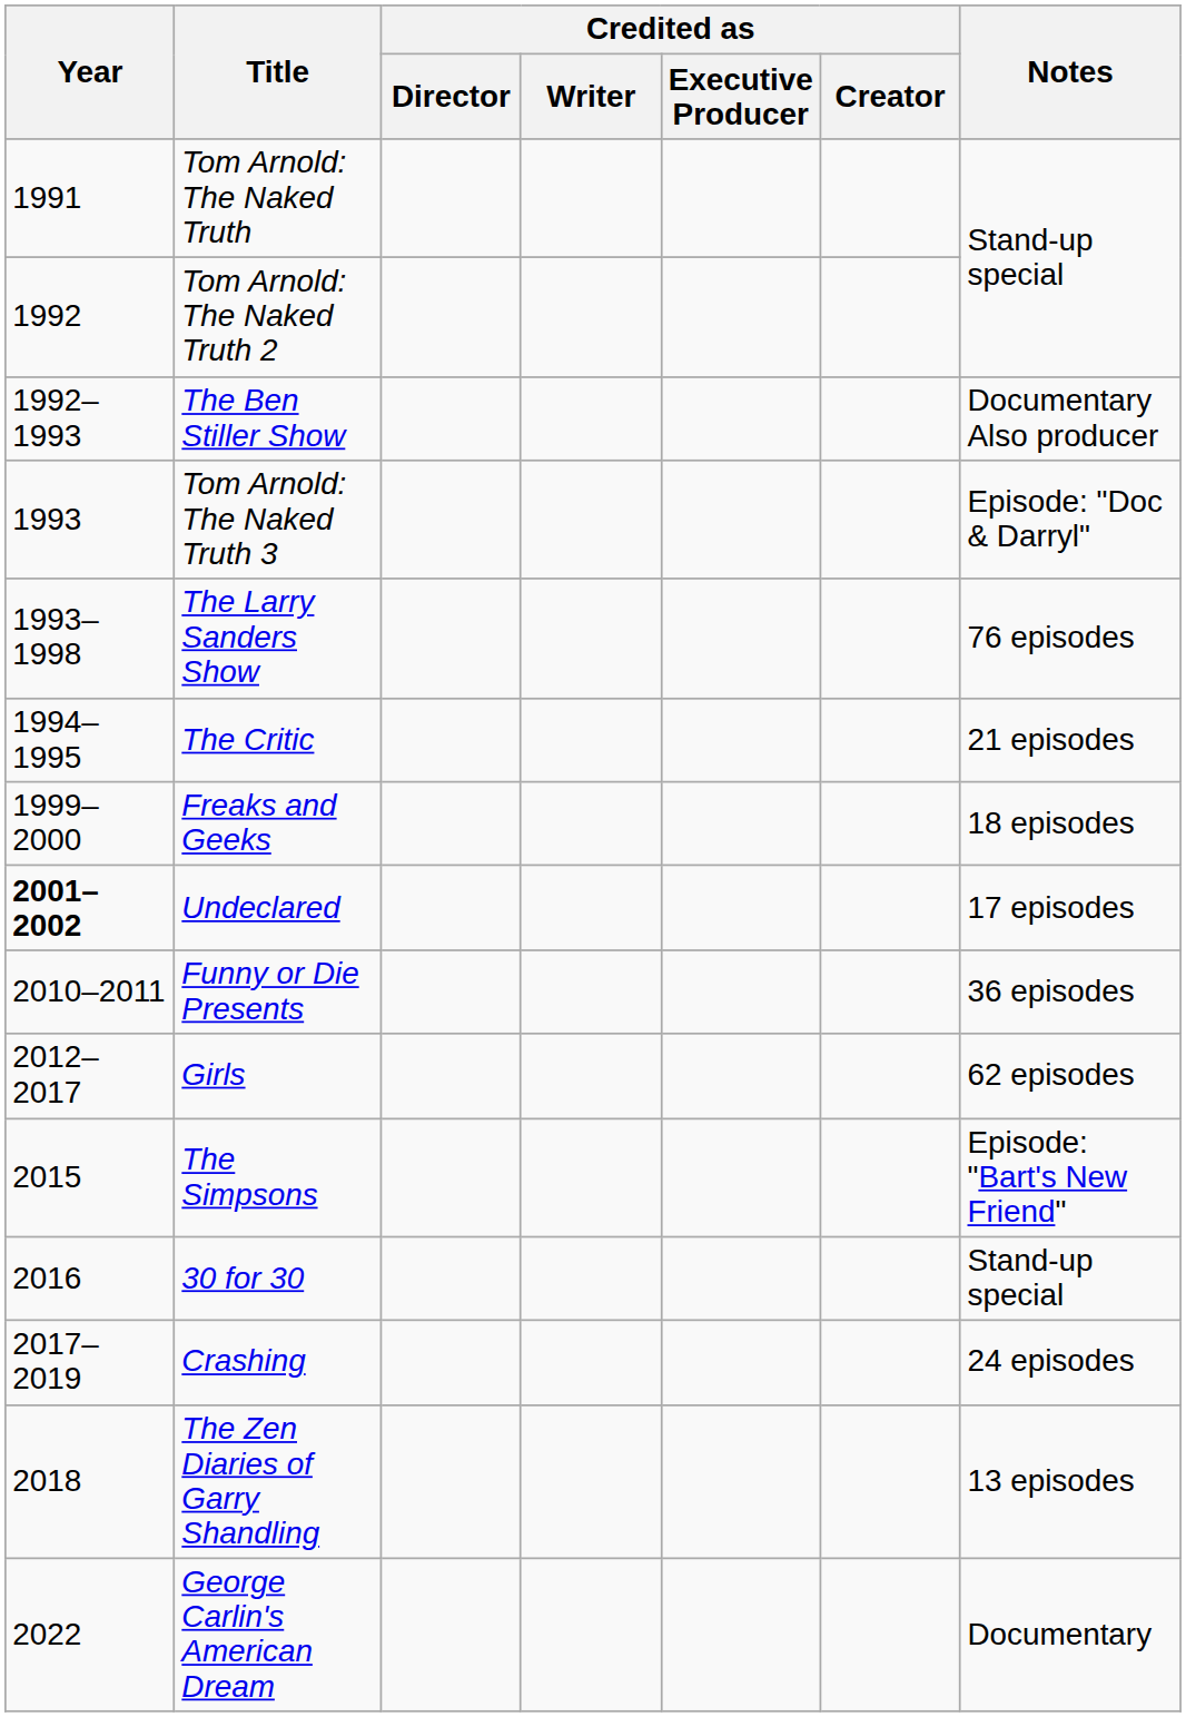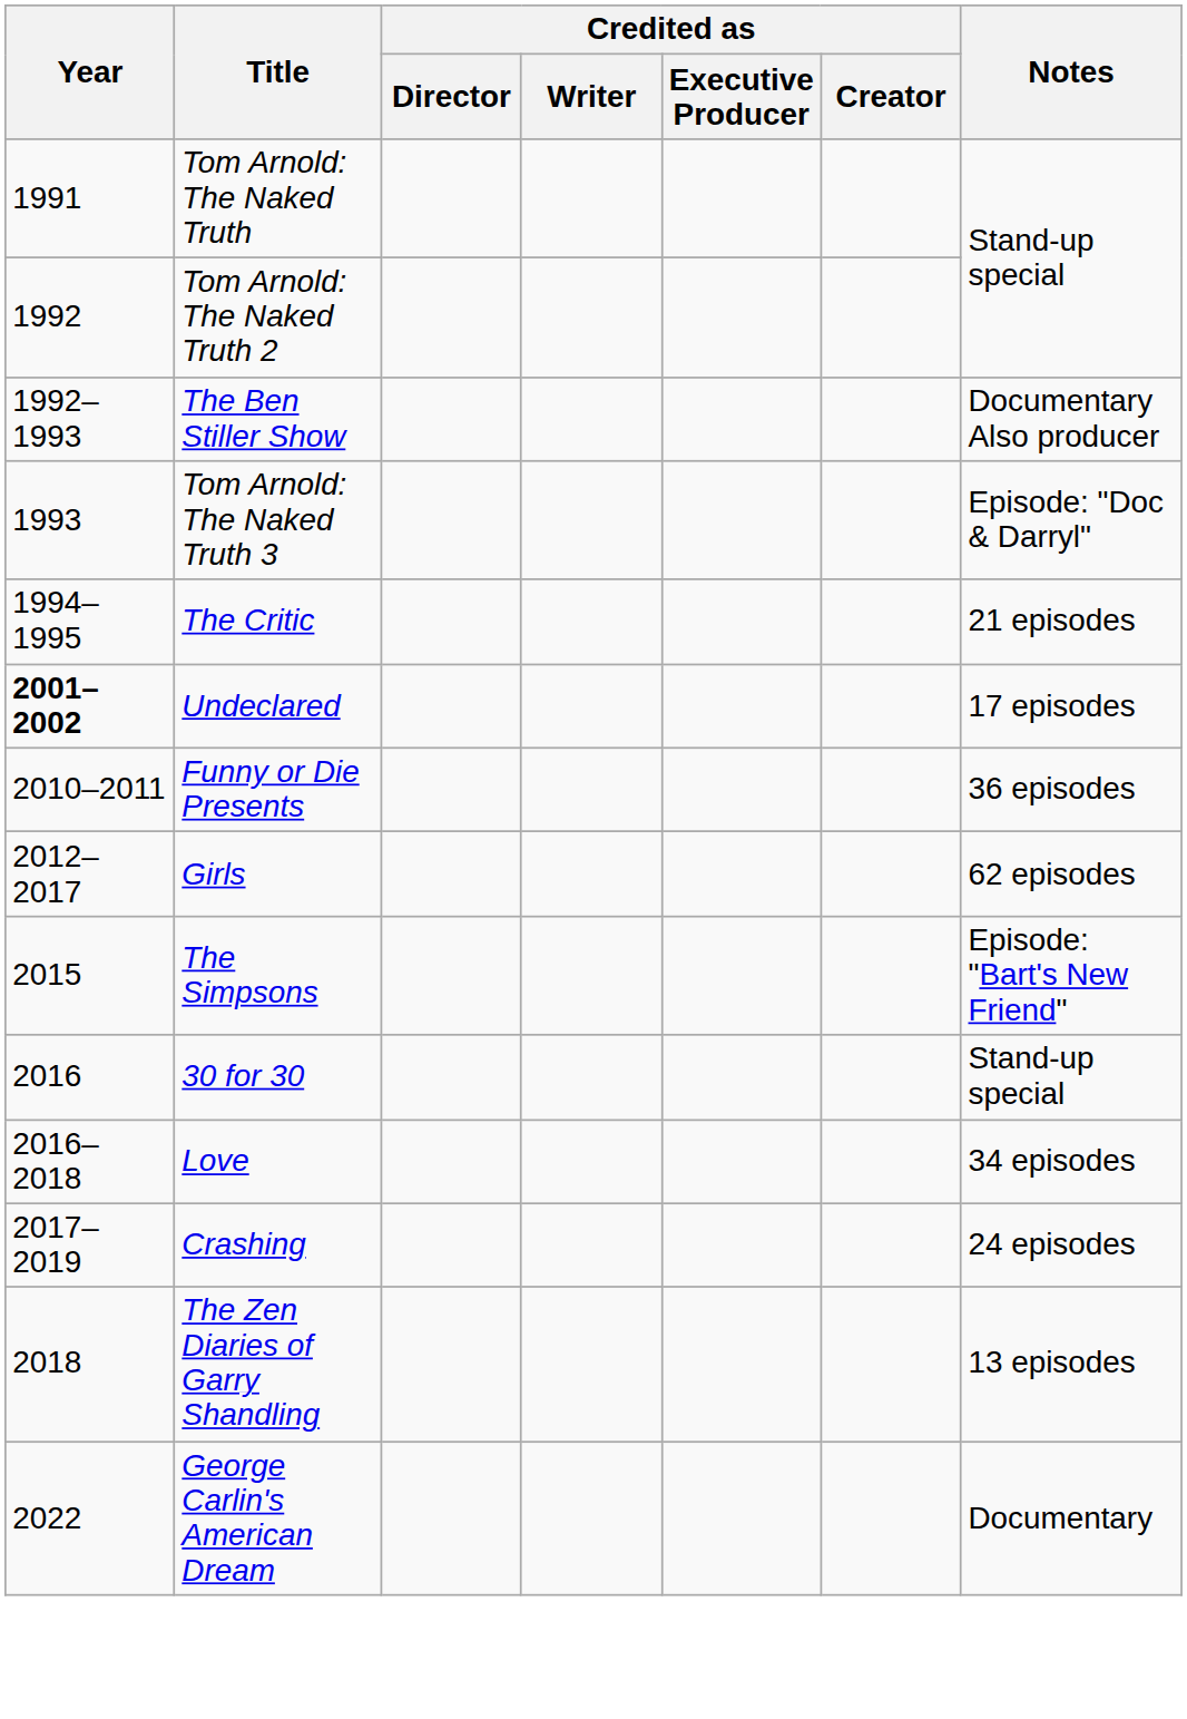 <table class="wikitable sortable plainrowheaders">
 <tr>
 <th rowspan="2" style="width:80px;">Year</th>
 <th rowspan="2">Title</th>
 <th colspan="4">Credited as</th>
 <th rowspan="2">Notes</th>
 </tr>
 <tr>
 <th width=65>Director</th>
 <th width=65>Writer</th>
 <th>Executive<br>Producer</th>
 <th width=65>Creator</th>
 </tr>
 <tr>
 <td>1991</td>
 <td><em>Tom Arnold: The Naked Truth</em></td>
 <td></td>
 <td></td>
 <td></td>
 <td></td>
 <td rowspan=2>Stand-up special</td>
 </tr>
 <tr>
 <td>1992</td>
 <td><em>Tom Arnold: The Naked Truth 2</em></td>
 <td></td>
 <td></td>
 <td></td>
 <td></td>
 </tr>
 <tr>
 <td>1992–1993</td>
 <td><em><a href='#'>The Ben Stiller Show</a></em></td>
 <td></td>
 <td></td>
 <td></td>
 <td></td>
 <td>Documentary<br>Also producer</td>
 </tr>
 <tr>
 <td>1993</td>
 <td><em>Tom Arnold: The Naked Truth 3</em></td>
 <td></td>
 <td></td>
 <td></td>
 <td></td>
 <td>Episode: "Doc & Darryl"</td>
 </tr>
 <tr>
-<td>1993–1998</td>
-<td><em><a href='#'>The Larry Sanders Show</a></em></td>
-<td></td>
-<td></td>
-<td></td>
-<td></td>
-<td>76 episodes</td>
-</tr>
-<tr>
 <td>1994–1995</td>
 <td><em><a href='#'>The Critic</a></em></td>
 <td></td>
 <td></td>
 <td></td>
 <td></td>
 <td>21 episodes</td>
-</tr>
-<tr>
-<td>1999–2000</td>
-<td><em><a href='#'>Freaks and Geeks</a></em></td>
-<td></td>
-<td></td>
-<td></td>
-<td></td>
-<td>18 episodes</td>
 </tr>
 <tr>
 <td><strong>2001–2002</strong></td>
 <td><em><a href='#'>Undeclared</a></em></td>
 <td></td>
 <td></td>
 <td></td>
 <td></td>
 <td>17 episodes</td>
 </tr>
 <tr>
 <td>2010–2011</td>
 <td><em><a href='#'>Funny or Die Presents</a></em></td>
 <td></td>
 <td></td>
 <td></td>
 <td></td>
 <td>36 episodes</td>
 </tr>
 <tr>
 <td>2012–2017</td>
 <td><em><a href='#'>Girls</a></em></td>
 <td></td>
 <td></td>
 <td></td>
 <td></td>
 <td>62 episodes</td>
 </tr>
 <tr>
 <td>2015</td>
 <td><em><a href='#'>The Simpsons</a></em></td>
 <td></td>
 <td></td>
 <td></td>
 <td></td>
 <td>Episode: "<a href='#'>Bart's New Friend</a>"</td>
 </tr>
 <tr>
 <td>2016</td>
 <td><em><a href='#'>30 for 30</a></em></td>
 <td></td>
 <td></td>
 <td></td>
 <td></td>
 <td>Stand-up special</td>
 </tr>
 <tr>
+<td>2016–2018</td>
+<td><em><a href='#'>Love</a></em></td>
+<td></td>
+<td></td>
+<td></td>
+<td></td>
+<td>34 episodes</td>
+</tr>
+<tr>
 <td>2017–2019</td>
 <td><em><a href='#'>Crashing</a></em></td>
 <td></td>
 <td></td>
 <td></td>
 <td></td>
 <td>24 episodes</td>
 </tr>
 <tr>
 <td>2018</td>
 <td><em><a href='#'>The Zen Diaries of Garry Shandling</a></em></td>
 <td></td>
 <td></td>
 <td></td>
 <td></td>
 <td>13 episodes</td>
 </tr>
 <tr>
 <td>2022</td>
 <td><em><a href='#'>George Carlin's American Dream</a></em></td>
 <td></td>
 <td></td>
 <td></td>
 <td></td>
 <td>Documentary</td>
 </tr>
 </table>
